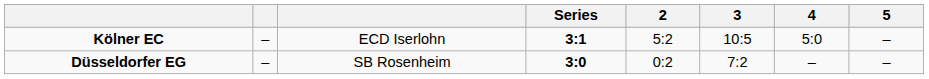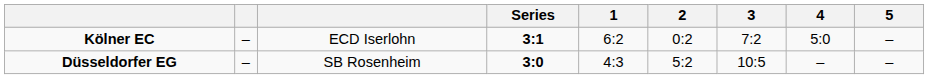 <table class="wikitable" width="80%">
 <tr style="background-color:#c0c0c0;">
 <th style="width:25%;"></th>
 <th style="width:2.5%;"></th>
 <th style="width:25%;"></th>
 <th style="width:10%;">Series</th>
+<th style="width:7.5%;">1</th>
 <th style="width:7.5%;">2</th>
 <th style="width:7.5%;">3</th>
 <th style="width:7.5%;">4</th>
 <th style="width:7.5%;">5</th>
 </tr>
 <tr align="center">
 <td><strong>Kölner EC</strong></td>
 <td>–</td>
 <td>ECD Iserlohn</td>
 <td><strong>3:1</strong></td>
-<td>5:2</td>
-<td>10:5</td>
+<td>6:2</td>
+<td>0:2</td>
+<td>7:2</td>
 <td>5:0</td>
 <td>–</td>
 </tr>
 <tr align="center">
 <td><strong>Düsseldorfer EG</strong></td>
 <td>–</td>
 <td>SB Rosenheim</td>
 <td><strong>3:0</strong></td>
-<td>0:2</td>
-<td>7:2</td>
+<td>4:3</td>
+<td>5:2</td>
+<td>10:5</td>
 <td>–</td>
 <td>–</td>
 </tr>
 </table>
